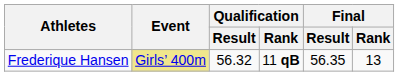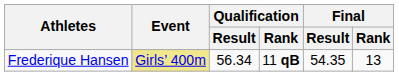 <table class="wikitable" border="1" style="font-size:90%">
 <tr>
 <th rowspan=2>Athletes</th>
 <th rowspan=2>Event</th>
 <th colspan=2>Qualification</th>
 <th colspan=2>Final</th>
 </tr>
 <tr>
 <th>Result</th>
 <th>Rank</th>
 <th>Result</th>
 <th>Rank</th>
 </tr>
 <tr>
 <td><a href='#'>Frederique Hansen</a></td>
 <td style="background: khaki;"><a href='#'>Girls’ 400m</a></td>
-<td align=center>56.32</td>
+<td align=center>56.34</td>
 <td align=center>11 <strong>qB</strong></td>
-<td align=center>56.35</td>
+<td align=center>54.35</td>
 <td align=center>13</td>
 </tr>
 </table>
